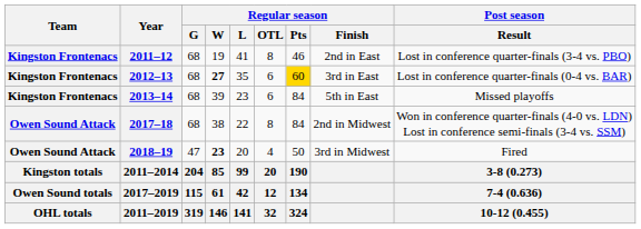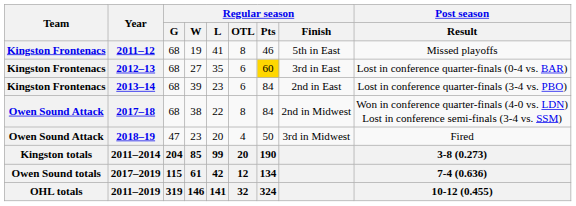 <table class="wikitable" style="font-size: 95%; text-align:center;">
 <tr>
 <th rowspan="2">Team</th>
 <th rowspan="2">Year</th>
 <th colspan="6"><a href='#'>Regular season</a></th>
 <th colspan="1"><a href='#'>Post season</a></th>
 </tr>
 <tr>
 <th>G</th>
 <th>W</th>
 <th>L</th>
 <th>OTL</th>
 <th>Pts</th>
 <th>Finish</th>
 <th>Result</th>
 </tr>
 <tr>
 <th><a href='#'>Kingston Frontenacs</a></th>
 <th><a href='#'>2011–12</a></th>
 <td>68</td>
 <td>19</td>
 <td>41</td>
 <td>8</td>
 <td>46</td>
-<td>2nd in East</td>
-<td>Lost in conference quarter-finals (3-4 vs. <a href='#'>PBO</a>)</td>
+<td>5th in East</td>
+<td>Missed playoffs</td>
 </tr>
 <tr>
 <th>Kingston Frontenacs</th>
 <th><a href='#'>2012–13</a></th>
 <td>68</td>
-<td><strong>27</strong></td>
+<td>27</td>
 <td>35</td>
 <td>6</td>
 <td style="background: gold;">60</td>
 <td>3rd in East</td>
 <td>Lost in conference quarter-finals (0-4 vs. <a href='#'>BAR</a>)</td>
 </tr>
 <tr>
 <th>Kingston Frontenacs</th>
 <th><a href='#'>2013–14</a></th>
 <td>68</td>
 <td>39</td>
 <td>23</td>
 <td>6</td>
 <td>84</td>
-<td>5th in East</td>
-<td>Missed playoffs</td>
+<td>2nd in East</td>
+<td>Lost in conference quarter-finals (3-4 vs. <a href='#'>PBO</a>)</td>
 </tr>
 <tr>
 <th><a href='#'>Owen Sound Attack</a></th>
 <th><a href='#'>2017–18</a></th>
 <td>68</td>
 <td>38</td>
 <td>22</td>
 <td>8</td>
 <td>84</td>
 <td>2nd in Midwest</td>
 <td>Won in conference quarter-finals (4-0 vs. <a href='#'>LDN</a>) <br> Lost in conference semi-finals (3-4 vs. <a href='#'>SSM</a>)</td>
 </tr>
 <tr>
 <th>Owen Sound Attack</th>
 <th><a href='#'>2018–19</a></th>
 <td>47</td>
-<td><strong>23</strong></td>
+<td>23</td>
 <td>20</td>
 <td>4</td>
 <td>50</td>
 <td>3rd in Midwest</td>
 <td>Fired</td>
 </tr>
 <tr align="centre" bgcolor="#dddddd">
 <th>Kingston totals</th>
 <th>2011–2014</th>
 <th>204</th>
 <th>85</th>
 <th>99</th>
 <th>20</th>
 <th>190</th>
 <th></th>
 <th>3-8 (0.273)</th>
 </tr>
 <tr>
 <th>Owen Sound totals</th>
 <th>2017–2019</th>
 <th>115</th>
 <th>61</th>
 <th>42</th>
 <th>12</th>
 <th>134</th>
 <th></th>
 <th>7-4 (0.636)</th>
 </tr>
 <tr>
 <th>OHL totals</th>
 <th>2011–2019</th>
 <th>319</th>
 <th>146</th>
 <th>141</th>
 <th>32</th>
 <th>324</th>
 <th></th>
 <th>10-12 (0.455)</th>
 </tr>
 </table>
